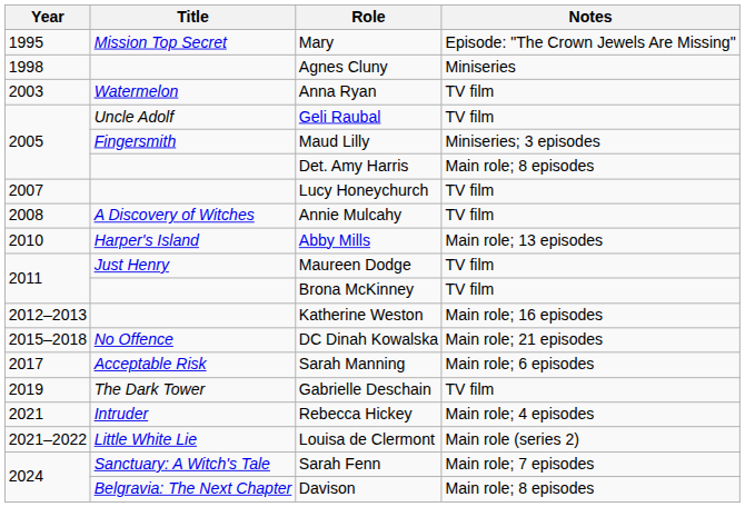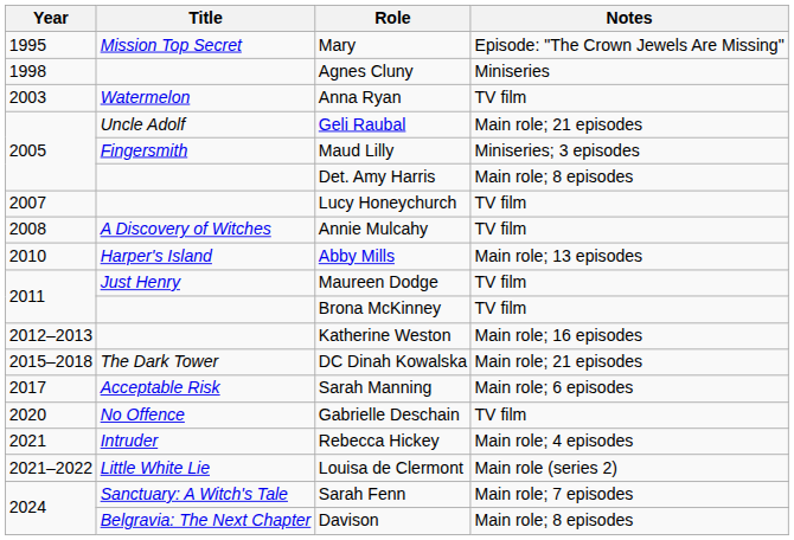 <table class="wikitable sortable">
 <tr>
 <th>Year</th>
 <th>Title</th>
 <th>Role</th>
 <th class="unsortable">Notes</th>
 </tr>
 <tr>
 <td>1995</td>
 <td><em><a href='#'>Mission Top Secret</a></em></td>
 <td>Mary</td>
 <td>Episode: "The Crown Jewels Are Missing"</td>
 </tr>
 <tr>
 <td>1998</td>
 <td><em></em></td>
 <td>Agnes Cluny</td>
 <td>Miniseries</td>
 </tr>
 <tr>
 <td>2003</td>
 <td><em><a href='#'>Watermelon</a></em></td>
 <td>Anna Ryan</td>
 <td>TV film</td>
 </tr>
 <tr>
 <td rowspan="3">2005</td>
 <td><em>Uncle Adolf</em></td>
 <td><a href='#'>Geli Raubal</a></td>
-<td>TV film</td>
+<td>Main role; 21 episodes</td>
 </tr>
 <tr>
 <td><em><a href='#'>Fingersmith</a></em></td>
 <td>Maud Lilly</td>
 <td>Miniseries; 3 episodes</td>
 </tr>
 <tr>
 <td><em></em></td>
 <td>Det. Amy Harris</td>
 <td>Main role; 8 episodes</td>
 </tr>
 <tr>
 <td>2007</td>
 <td><em></em></td>
 <td>Lucy Honeychurch</td>
 <td>TV film</td>
 </tr>
 <tr>
 <td>2008</td>
 <td><em><a href='#'>A Discovery of Witches</a></em></td>
 <td>Annie Mulcahy</td>
 <td>TV film</td>
 </tr>
 <tr>
 <td>2010</td>
 <td><em><a href='#'>Harper's Island</a></em></td>
 <td><a href='#'>Abby Mills</a></td>
 <td>Main role; 13 episodes</td>
 </tr>
 <tr>
 <td rowspan="2">2011</td>
 <td><em><a href='#'>Just Henry</a></em></td>
 <td>Maureen Dodge</td>
 <td>TV film</td>
 </tr>
 <tr>
 <td><em></em></td>
 <td>Brona McKinney</td>
 <td>TV film</td>
 </tr>
 <tr>
 <td>2012–2013</td>
 <td><em></em></td>
 <td>Katherine Weston</td>
 <td>Main role; 16 episodes</td>
 </tr>
 <tr>
 <td>2015–2018</td>
-<td><em><a href='#'>No Offence</a></em></td>
+<td><em>The Dark Tower</em></td>
 <td>DC Dinah Kowalska</td>
 <td>Main role; 21 episodes</td>
 </tr>
 <tr>
 <td>2017</td>
 <td><em><a href='#'>Acceptable Risk</a></em></td>
 <td>Sarah Manning</td>
 <td>Main role; 6 episodes</td>
 </tr>
 <tr>
-<td>2019</td>
-<td><em>The Dark Tower</em></td>
+<td>2020</td>
+<td><em><a href='#'>No Offence</a></em></td>
 <td>Gabrielle Deschain</td>
 <td>TV film</td>
 </tr>
 <tr>
 <td>2021</td>
 <td><em><a href='#'>Intruder</a></em></td>
 <td>Rebecca Hickey</td>
 <td>Main role; 4 episodes</td>
 </tr>
 <tr>
 <td>2021–2022</td>
 <td><em><a href='#'>Little White Lie</a></em></td>
 <td>Louisa de Clermont</td>
 <td>Main role (series 2)</td>
 </tr>
 <tr>
 <td rowspan="2">2024</td>
 <td><em><a href='#'>Sanctuary: A Witch's Tale</a></em></td>
 <td>Sarah Fenn</td>
 <td>Main role; 7 episodes</td>
 </tr>
 <tr>
 <td><em><a href='#'>Belgravia: The Next Chapter</a></em></td>
 <td>Davison</td>
 <td>Main role; 8 episodes</td>
 </tr>
 </table>
